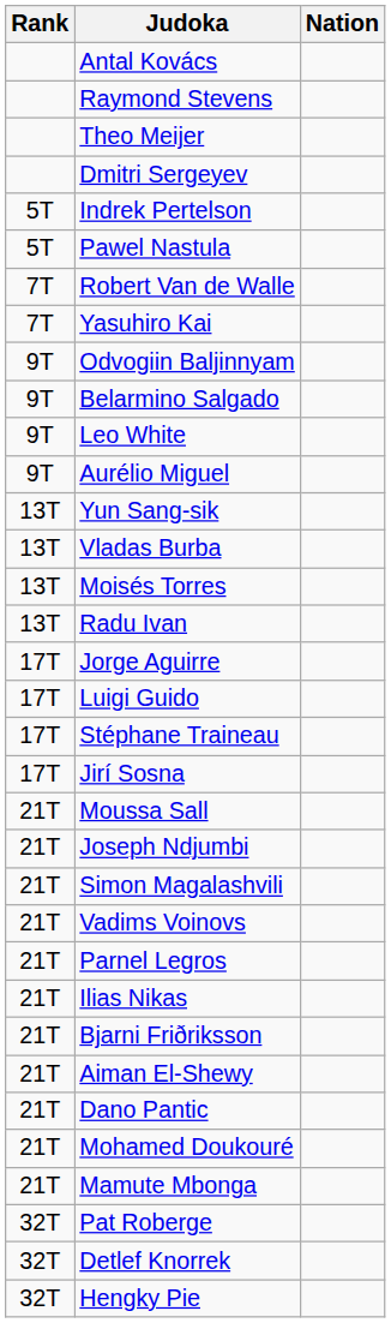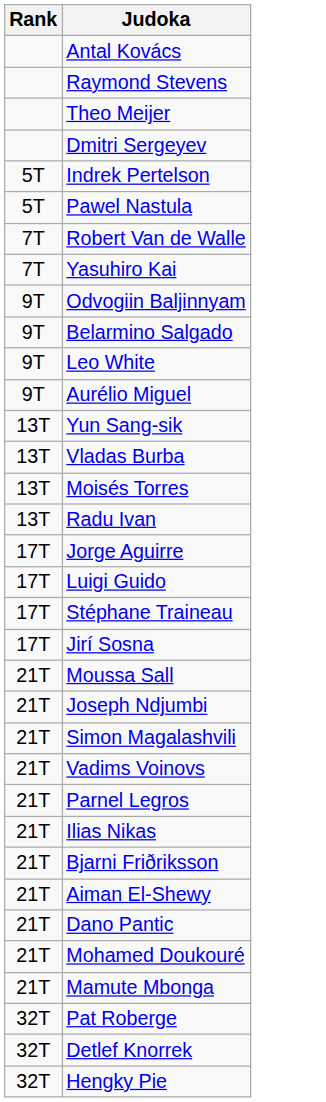 <table class="wikitable sortable" style="text-align:center">
 <tr>
 <th>Rank</th>
 <th>Judoka</th>
-<th>Nation</th>
 </tr>
 <tr>
 <td></td>
 <td align="left"><a href='#'>Antal Kovács</a></td>
-<td align="left"></td>
 </tr>
 <tr>
 <td></td>
 <td align="left"><a href='#'>Raymond Stevens</a></td>
-<td align="left"></td>
 </tr>
 <tr>
 <td></td>
 <td align="left"><a href='#'>Theo Meijer</a></td>
-<td align="left"></td>
 </tr>
 <tr>
 <td></td>
 <td align="left"><a href='#'>Dmitri Sergeyev</a></td>
-<td align="left"></td>
 </tr>
 <tr>
 <td>5T</td>
 <td align="left"><a href='#'>Indrek Pertelson</a></td>
-<td align="left"></td>
 </tr>
 <tr>
 <td>5T</td>
 <td align="left"><a href='#'>Pawel Nastula</a></td>
-<td align="left"></td>
 </tr>
 <tr>
 <td>7T</td>
 <td align="left"><a href='#'>Robert Van de Walle</a></td>
-<td align="left"></td>
 </tr>
 <tr>
 <td>7T</td>
 <td align="left"><a href='#'>Yasuhiro Kai</a></td>
-<td align="left"></td>
 </tr>
 <tr>
 <td>9T</td>
 <td align="left"><a href='#'>Odvogiin Baljinnyam</a></td>
-<td align="left"></td>
 </tr>
 <tr>
 <td>9T</td>
 <td align="left"><a href='#'>Belarmino Salgado</a></td>
-<td align="left"></td>
 </tr>
 <tr>
 <td>9T</td>
 <td align="left"><a href='#'>Leo White</a></td>
-<td align="left"></td>
 </tr>
 <tr>
 <td>9T</td>
 <td align="left"><a href='#'>Aurélio Miguel</a></td>
-<td align="left"></td>
 </tr>
 <tr>
 <td>13T</td>
 <td align="left"><a href='#'>Yun Sang-sik</a></td>
-<td align="left"></td>
 </tr>
 <tr>
 <td>13T</td>
 <td align="left"><a href='#'>Vladas Burba</a></td>
-<td align="left"></td>
 </tr>
 <tr>
 <td>13T</td>
 <td align="left"><a href='#'>Moisés Torres</a></td>
-<td align="left"></td>
 </tr>
 <tr>
 <td>13T</td>
 <td align="left"><a href='#'>Radu Ivan</a></td>
-<td align="left"></td>
 </tr>
 <tr>
 <td>17T</td>
 <td align="left"><a href='#'>Jorge Aguirre</a></td>
-<td align="left"></td>
 </tr>
 <tr>
 <td>17T</td>
 <td align="left"><a href='#'>Luigi Guido</a></td>
-<td align="left"></td>
 </tr>
 <tr>
 <td>17T</td>
 <td align="left"><a href='#'>Stéphane Traineau</a></td>
-<td align="left"></td>
 </tr>
 <tr>
 <td>17T</td>
 <td align="left"><a href='#'>Jirí Sosna</a></td>
-<td align="left"></td>
 </tr>
 <tr>
 <td>21T</td>
 <td align="left"><a href='#'>Moussa Sall</a></td>
-<td align="left"></td>
 </tr>
 <tr>
 <td>21T</td>
 <td align="left"><a href='#'>Joseph Ndjumbi</a></td>
-<td align="left"></td>
 </tr>
 <tr>
 <td>21T</td>
 <td align="left"><a href='#'>Simon Magalashvili</a></td>
-<td align="left"></td>
 </tr>
 <tr>
 <td>21T</td>
 <td align="left"><a href='#'>Vadims Voinovs</a></td>
-<td align="left"></td>
 </tr>
 <tr>
 <td>21T</td>
 <td align="left"><a href='#'>Parnel Legros</a></td>
-<td align="left"></td>
 </tr>
 <tr>
 <td>21T</td>
 <td align="left"><a href='#'>Ilias Nikas</a></td>
-<td align="left"></td>
 </tr>
 <tr>
 <td>21T</td>
 <td align="left"><a href='#'>Bjarni Friðriksson</a></td>
-<td align="left"></td>
 </tr>
 <tr>
 <td>21T</td>
 <td align="left"><a href='#'>Aiman El-Shewy</a></td>
-<td align="left"></td>
 </tr>
 <tr>
 <td>21T</td>
 <td align="left"><a href='#'>Dano Pantic</a></td>
-<td align="left"></td>
 </tr>
 <tr>
 <td>21T</td>
 <td align="left"><a href='#'>Mohamed Doukouré</a></td>
-<td align="left"></td>
 </tr>
 <tr>
 <td>21T</td>
 <td align="left"><a href='#'>Mamute Mbonga</a></td>
-<td align="left"></td>
 </tr>
 <tr>
 <td>32T</td>
 <td align="left"><a href='#'>Pat Roberge</a></td>
-<td align="left"></td>
 </tr>
 <tr>
 <td>32T</td>
 <td align="left"><a href='#'>Detlef Knorrek</a></td>
-<td align="left"></td>
 </tr>
 <tr>
 <td>32T</td>
 <td align="left"><a href='#'>Hengky Pie</a></td>
-<td align="left"></td>
 </tr>
 </table>
